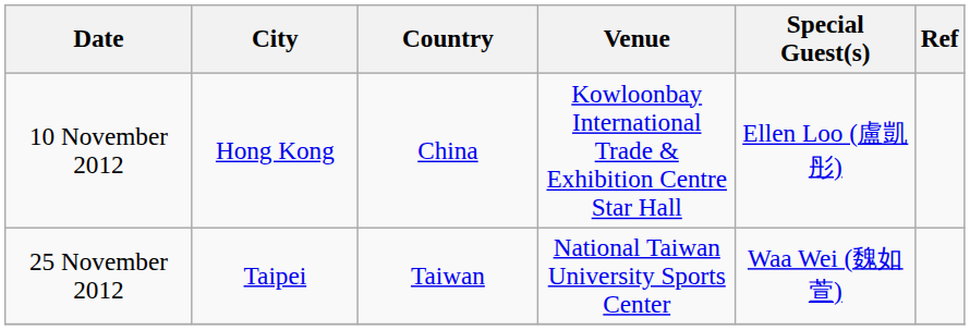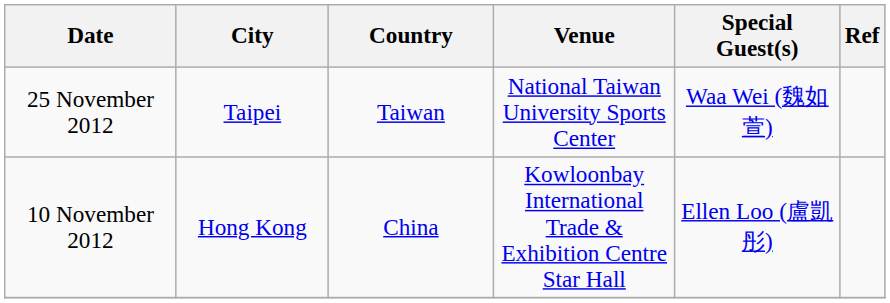 <table class="wikitable" style="text-align:center;">
 <tr>
 <th width="150px">Date</th>
 <th width="150px">City</th>
 <th width="150px">Country</th>
 <th width="150px">Venue</th>
 <th width="150px">Special Guest(s)</th>
 <th>Ref</th>
 </tr>
 <tr>
+<td>25 November 2012</td>
+<td><a href='#'>Taipei</a></td>
+<td><a href='#'>Taiwan</a></td>
+<td><a href='#'>National Taiwan University Sports Center</a></td>
+<td><a href='#'>Waa Wei (魏如萱)</a></td>
+<td></td>
+</tr>
+<tr>
 <td>10 November 2012</td>
 <td><a href='#'>Hong Kong</a></td>
 <td><a href='#'>China</a></td>
 <td><a href='#'>Kowloonbay International Trade & Exhibition Centre Star Hall</a></td>
 <td><a href='#'>Ellen Loo (盧凱彤)</a></td>
 <td></td>
 </tr>
 <tr>
-<td>25 November 2012</td>
-<td><a href='#'>Taipei</a></td>
-<td><a href='#'>Taiwan</a></td>
-<td><a href='#'>National Taiwan University Sports Center</a></td>
-<td><a href='#'>Waa Wei (魏如萱)</a></td>
-<td></td>
-</tr>
-<tr>
 </tr>
 </table>
